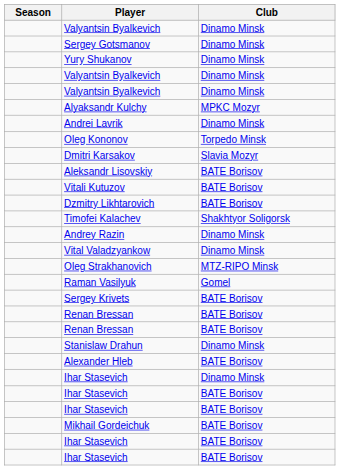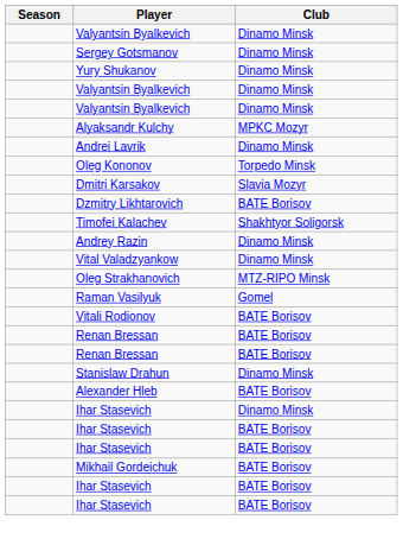 <table class="wikitable" style="font-size:95%;">
 <tr bgcolor="#CCCCCC" align="center">
 <th width=80>Season</th>
 <th width=200>Player</th>
 <th width=200>Club</th>
 </tr>
 <tr>
 <td></td>
 <td> <a href='#'>Valyantsin Byalkevich</a></td>
 <td><a href='#'>Dinamo Minsk</a></td>
 </tr>
 <tr>
 <td></td>
 <td> <a href='#'>Sergey Gotsmanov</a></td>
 <td><a href='#'>Dinamo Minsk</a></td>
 </tr>
 <tr>
 <td></td>
 <td> <a href='#'>Yury Shukanov</a></td>
 <td><a href='#'>Dinamo Minsk</a></td>
 </tr>
 <tr>
 <td></td>
 <td> <a href='#'>Valyantsin Byalkevich</a></td>
 <td><a href='#'>Dinamo Minsk</a></td>
 </tr>
 <tr>
 <td></td>
 <td> <a href='#'>Valyantsin Byalkevich</a></td>
 <td><a href='#'>Dinamo Minsk</a></td>
 </tr>
 <tr>
 <td></td>
 <td> <a href='#'>Alyaksandr Kulchy</a></td>
 <td><a href='#'>MPKC Mozyr</a></td>
 </tr>
 <tr>
 <td></td>
 <td> <a href='#'>Andrei Lavrik</a></td>
 <td><a href='#'>Dinamo Minsk</a></td>
 </tr>
 <tr>
 <td></td>
 <td> <a href='#'>Oleg Kononov</a></td>
 <td><a href='#'>Torpedo Minsk</a></td>
 </tr>
 <tr>
 <td></td>
 <td> <a href='#'>Dmitri Karsakov</a></td>
 <td><a href='#'>Slavia Mozyr</a></td>
 </tr>
 <tr>
 <td></td>
-<td> <a href='#'>Aleksandr Lisovskiy</a></td>
-<td><a href='#'>BATE Borisov</a></td>
-</tr>
-<tr>
-<td></td>
-<td> <a href='#'>Vitali Kutuzov</a></td>
-<td><a href='#'>BATE Borisov</a></td>
-</tr>
-<tr>
-<td></td>
 <td> <a href='#'>Dzmitry Likhtarovich</a></td>
 <td><a href='#'>BATE Borisov</a></td>
 </tr>
 <tr>
 <td></td>
 <td> <a href='#'>Timofei Kalachev</a></td>
 <td><a href='#'>Shakhtyor Soligorsk</a></td>
 </tr>
 <tr>
 <td></td>
 <td> <a href='#'>Andrey Razin</a></td>
 <td><a href='#'>Dinamo Minsk</a></td>
 </tr>
 <tr>
 <td></td>
 <td> <a href='#'>Vital Valadzyankow</a></td>
 <td><a href='#'>Dinamo Minsk</a></td>
 </tr>
 <tr>
 <td></td>
 <td> <a href='#'>Oleg Strakhanovich</a></td>
 <td><a href='#'>MTZ-RIPO Minsk</a></td>
 </tr>
 <tr>
 <td></td>
 <td> <a href='#'>Raman Vasilyuk</a></td>
 <td><a href='#'>Gomel</a></td>
 </tr>
 <tr>
 <td></td>
-<td> <a href='#'>Sergey Krivets</a></td>
+<td> <a href='#'>Vitali Rodionov</a></td>
 <td><a href='#'>BATE Borisov</a></td>
 </tr>
 <tr>
 <td></td>
 <td> <a href='#'>Renan Bressan</a></td>
 <td><a href='#'>BATE Borisov</a></td>
 </tr>
 <tr>
 <td></td>
 <td> <a href='#'>Renan Bressan</a></td>
 <td><a href='#'>BATE Borisov</a></td>
 </tr>
 <tr>
 <td></td>
 <td> <a href='#'>Stanislaw Drahun</a></td>
 <td><a href='#'>Dinamo Minsk</a></td>
 </tr>
 <tr>
 <td></td>
 <td> <a href='#'>Alexander Hleb</a></td>
 <td><a href='#'>BATE Borisov</a></td>
 </tr>
 <tr>
 <td></td>
 <td> <a href='#'>Ihar Stasevich</a></td>
 <td><a href='#'>Dinamo Minsk</a></td>
 </tr>
 <tr>
 <td></td>
 <td> <a href='#'>Ihar Stasevich</a></td>
 <td><a href='#'>BATE Borisov</a></td>
 </tr>
 <tr>
 <td></td>
 <td> <a href='#'>Ihar Stasevich</a></td>
 <td><a href='#'>BATE Borisov</a></td>
 </tr>
 <tr>
 <td></td>
 <td> <a href='#'>Mikhail Gordeichuk</a></td>
 <td><a href='#'>BATE Borisov</a></td>
 </tr>
 <tr>
 <td></td>
 <td> <a href='#'>Ihar Stasevich</a></td>
 <td><a href='#'>BATE Borisov</a></td>
 </tr>
 <tr>
 <td></td>
 <td> <a href='#'>Ihar Stasevich</a></td>
 <td><a href='#'>BATE Borisov</a></td>
 </tr>
 </table>
